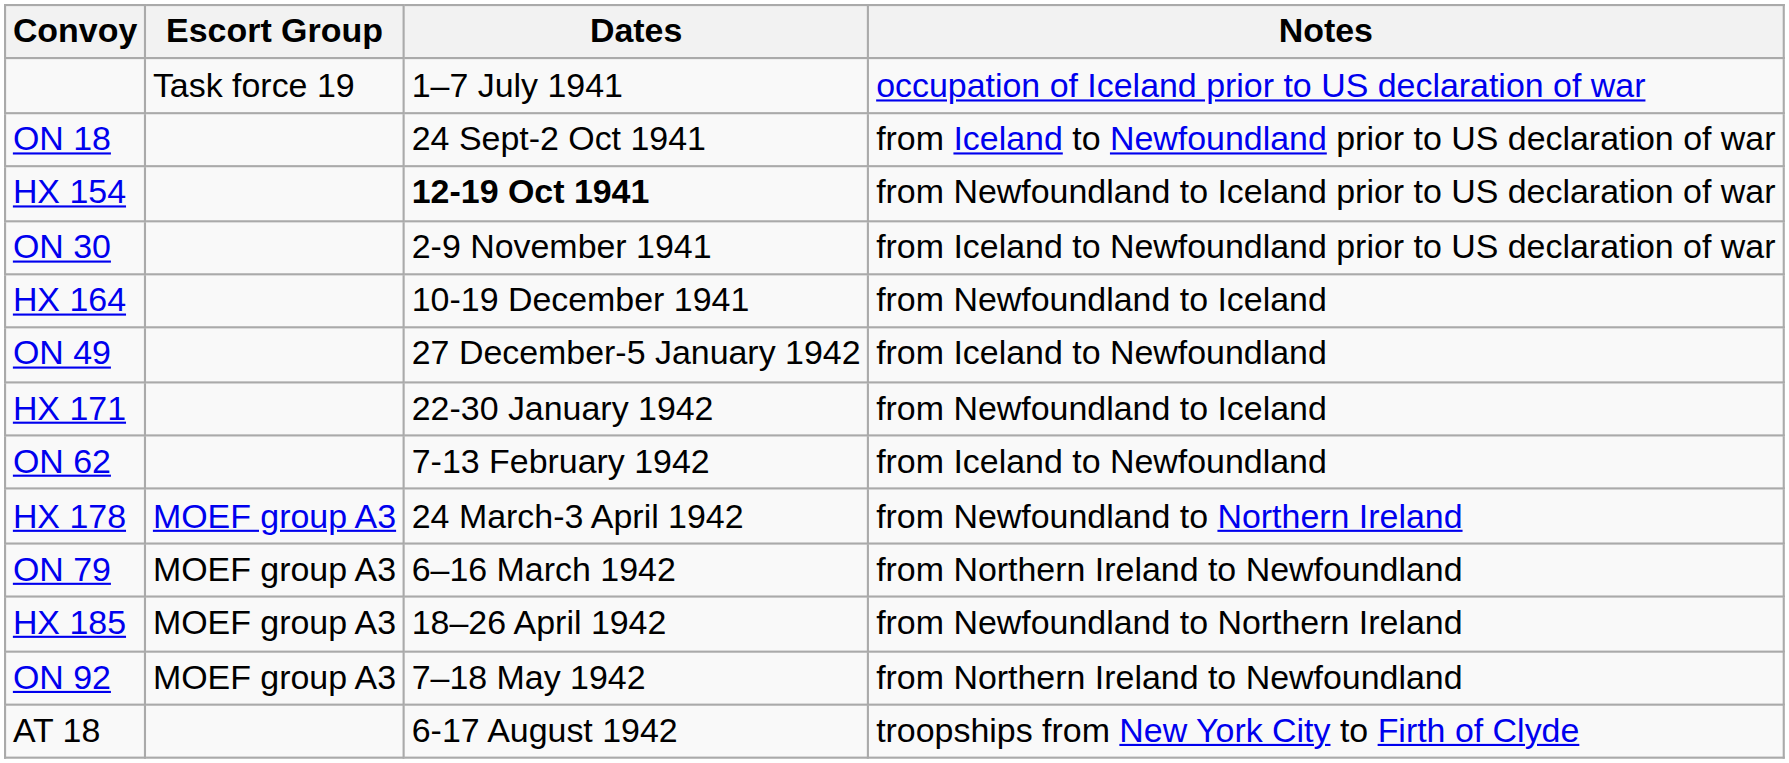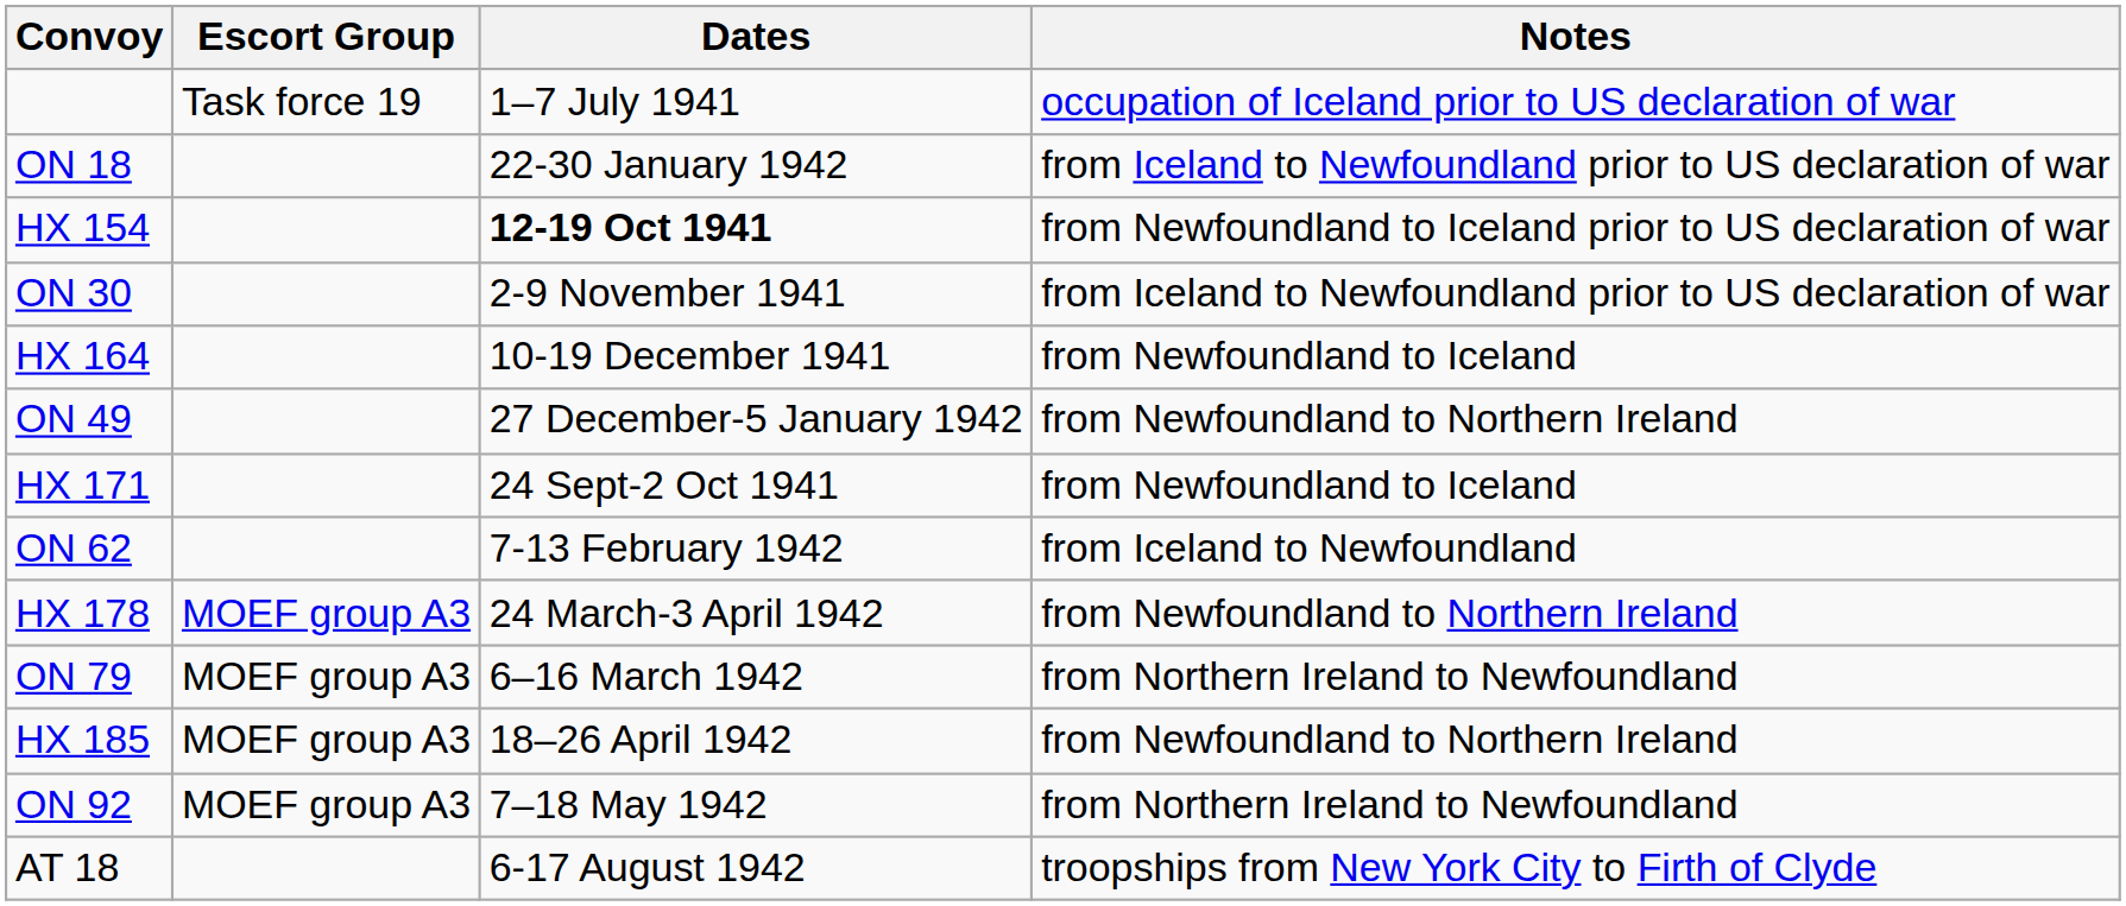 <table class="wikitable">
 <tr>
 <th>Convoy</th>
 <th>Escort Group</th>
 <th>Dates</th>
 <th>Notes</th>
 </tr>
 <tr>
 <td></td>
 <td>Task force 19</td>
 <td>1–7 July 1941</td>
 <td><a href='#'>occupation of Iceland prior to US declaration of war</a></td>
 </tr>
 <tr>
 <td><a href='#'>ON 18</a></td>
 <td></td>
-<td>24 Sept-2 Oct 1941</td>
+<td>22-30 January 1942</td>
 <td>from <a href='#'>Iceland</a> to <a href='#'>Newfoundland</a> prior to US declaration of war</td>
 </tr>
 <tr>
 <td><a href='#'>HX 154</a></td>
 <td></td>
 <td><strong>12-19 Oct 1941</strong></td>
 <td>from Newfoundland to Iceland prior to US declaration of war</td>
 </tr>
 <tr>
 <td><a href='#'>ON 30</a></td>
 <td></td>
 <td>2-9 November 1941</td>
 <td>from Iceland to Newfoundland prior to US declaration of war</td>
 </tr>
 <tr>
 <td><a href='#'>HX 164</a></td>
 <td></td>
 <td>10-19 December 1941</td>
 <td>from Newfoundland to Iceland</td>
 </tr>
 <tr>
 <td><a href='#'>ON 49</a></td>
 <td></td>
 <td>27 December-5 January 1942</td>
-<td>from Iceland to Newfoundland</td>
+<td>from Newfoundland to Northern Ireland</td>
 </tr>
 <tr>
 <td><a href='#'>HX 171</a></td>
 <td></td>
-<td>22-30 January 1942</td>
+<td>24 Sept-2 Oct 1941</td>
 <td>from Newfoundland to Iceland</td>
 </tr>
 <tr>
 <td><a href='#'>ON 62</a></td>
 <td></td>
 <td>7-13 February 1942</td>
 <td>from Iceland to Newfoundland</td>
 </tr>
 <tr>
 <td><a href='#'>HX 178</a></td>
 <td><a href='#'>MOEF group A3</a></td>
 <td>24 March-3 April 1942</td>
 <td>from Newfoundland to <a href='#'>Northern Ireland</a></td>
 </tr>
 <tr>
 <td><a href='#'>ON 79</a></td>
 <td>MOEF group A3</td>
 <td>6–16 March 1942</td>
 <td>from Northern Ireland to Newfoundland</td>
 </tr>
 <tr>
 <td><a href='#'>HX 185</a></td>
 <td>MOEF group A3</td>
 <td>18–26 April 1942</td>
 <td>from Newfoundland to Northern Ireland</td>
 </tr>
 <tr>
 <td><a href='#'>ON 92</a></td>
 <td>MOEF group A3</td>
 <td>7–18 May 1942</td>
 <td>from Northern Ireland to Newfoundland</td>
 </tr>
 <tr>
 <td>AT 18</td>
 <td></td>
 <td>6-17 August 1942</td>
 <td>troopships from <a href='#'>New York City</a> to <a href='#'>Firth of Clyde</a></td>
 </tr>
 </table>
